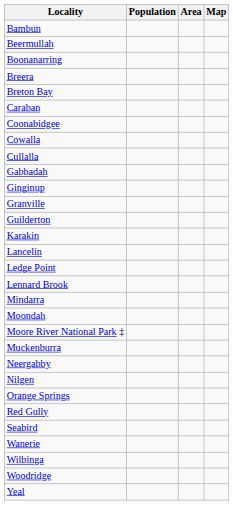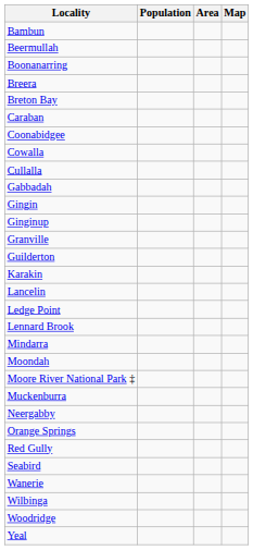 <table class="wikitable sortable">
 <tr>
 <th>Locality</th>
 <th data-sort-type=number>Population</th>
 <th data-sort-type=number>Area</th>
 <th>Map</th>
 </tr>
 <tr>
 <td><a href='#'>Bambun</a></td>
 <td></td>
 <td></td>
 <td></td>
 </tr>
 <tr>
 <td><a href='#'>Beermullah</a></td>
 <td></td>
 <td></td>
 <td></td>
 </tr>
 <tr>
 <td><a href='#'>Boonanarring</a></td>
 <td></td>
 <td></td>
 <td></td>
 </tr>
 <tr>
 <td><a href='#'>Breera</a></td>
 <td></td>
 <td></td>
 <td></td>
 </tr>
 <tr>
 <td><a href='#'>Breton Bay</a></td>
 <td></td>
 <td></td>
 <td></td>
 </tr>
 <tr>
 <td><a href='#'>Caraban</a></td>
 <td></td>
 <td></td>
 <td></td>
 </tr>
 <tr>
 <td><a href='#'>Coonabidgee</a></td>
 <td></td>
 <td></td>
 <td></td>
 </tr>
 <tr>
 <td><a href='#'>Cowalla</a></td>
 <td></td>
 <td></td>
 <td></td>
 </tr>
 <tr>
 <td><a href='#'>Cullalla</a></td>
 <td></td>
 <td></td>
 <td></td>
 </tr>
 <tr>
 <td><a href='#'>Gabbadah</a></td>
+<td></td>
+<td></td>
+<td></td>
+</tr>
+<tr>
+<td><a href='#'>Gingin</a></td>
 <td></td>
 <td></td>
 <td></td>
 </tr>
 <tr>
 <td><a href='#'>Ginginup</a></td>
 <td></td>
 <td></td>
 <td></td>
 </tr>
 <tr>
 <td><a href='#'>Granville</a></td>
 <td></td>
 <td></td>
 <td></td>
 </tr>
 <tr>
 <td><a href='#'>Guilderton</a></td>
 <td></td>
 <td></td>
 <td></td>
 </tr>
 <tr>
 <td><a href='#'>Karakin</a></td>
 <td></td>
 <td></td>
 <td></td>
 </tr>
 <tr>
 <td><a href='#'>Lancelin</a></td>
 <td></td>
 <td></td>
 <td></td>
 </tr>
 <tr>
 <td><a href='#'>Ledge Point</a></td>
 <td></td>
 <td></td>
 <td></td>
 </tr>
 <tr>
 <td><a href='#'>Lennard Brook</a></td>
 <td></td>
 <td></td>
 <td></td>
 </tr>
 <tr>
 <td><a href='#'>Mindarra</a></td>
 <td></td>
 <td></td>
 <td></td>
 </tr>
 <tr>
 <td><a href='#'>Moondah</a></td>
 <td></td>
 <td></td>
 <td></td>
 </tr>
 <tr>
 <td><a href='#'>Moore River National Park</a> ‡</td>
 <td></td>
 <td></td>
 <td></td>
 </tr>
 <tr>
 <td><a href='#'>Muckenburra</a></td>
 <td></td>
 <td></td>
 <td></td>
 </tr>
 <tr>
 <td><a href='#'>Neergabby</a></td>
 <td></td>
 <td></td>
 <td></td>
 </tr>
 <tr>
-<td><a href='#'>Nilgen</a></td>
-<td></td>
-<td></td>
-<td></td>
-</tr>
-<tr>
 <td><a href='#'>Orange Springs</a></td>
 <td></td>
 <td></td>
 <td></td>
 </tr>
 <tr>
 <td><a href='#'>Red Gully</a></td>
 <td></td>
 <td></td>
 <td></td>
 </tr>
 <tr>
 <td><a href='#'>Seabird</a></td>
 <td></td>
 <td></td>
 <td></td>
 </tr>
 <tr>
 <td><a href='#'>Wanerie</a></td>
 <td></td>
 <td></td>
 <td></td>
 </tr>
 <tr>
 <td><a href='#'>Wilbinga</a></td>
 <td></td>
 <td></td>
 <td></td>
 </tr>
 <tr>
 <td><a href='#'>Woodridge</a></td>
 <td></td>
 <td></td>
 <td></td>
 </tr>
 <tr>
 <td><a href='#'>Yeal</a></td>
 <td></td>
 <td></td>
 <td></td>
 </tr>
 </table>
